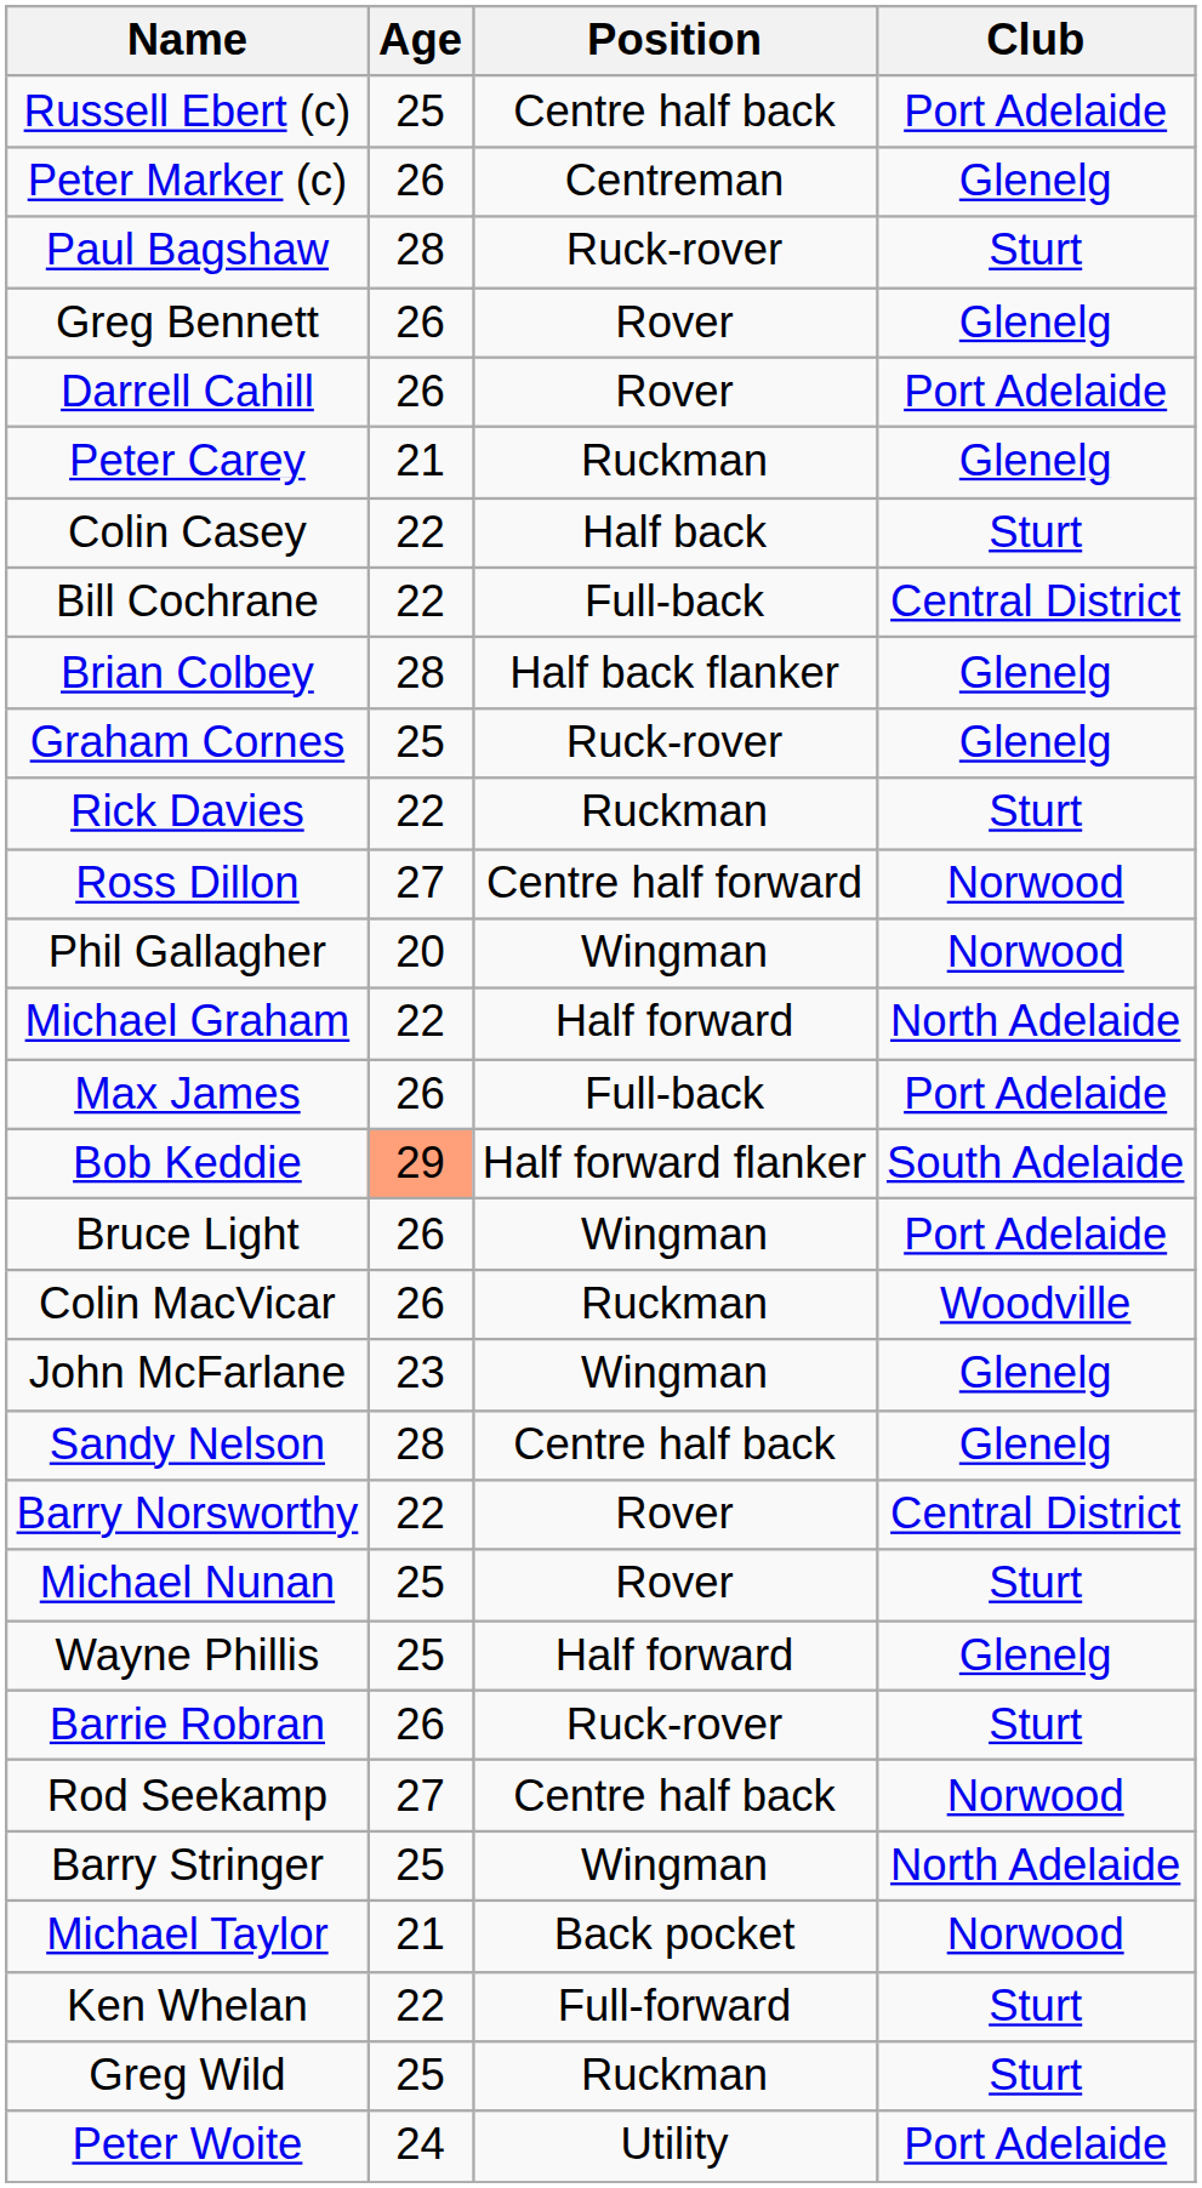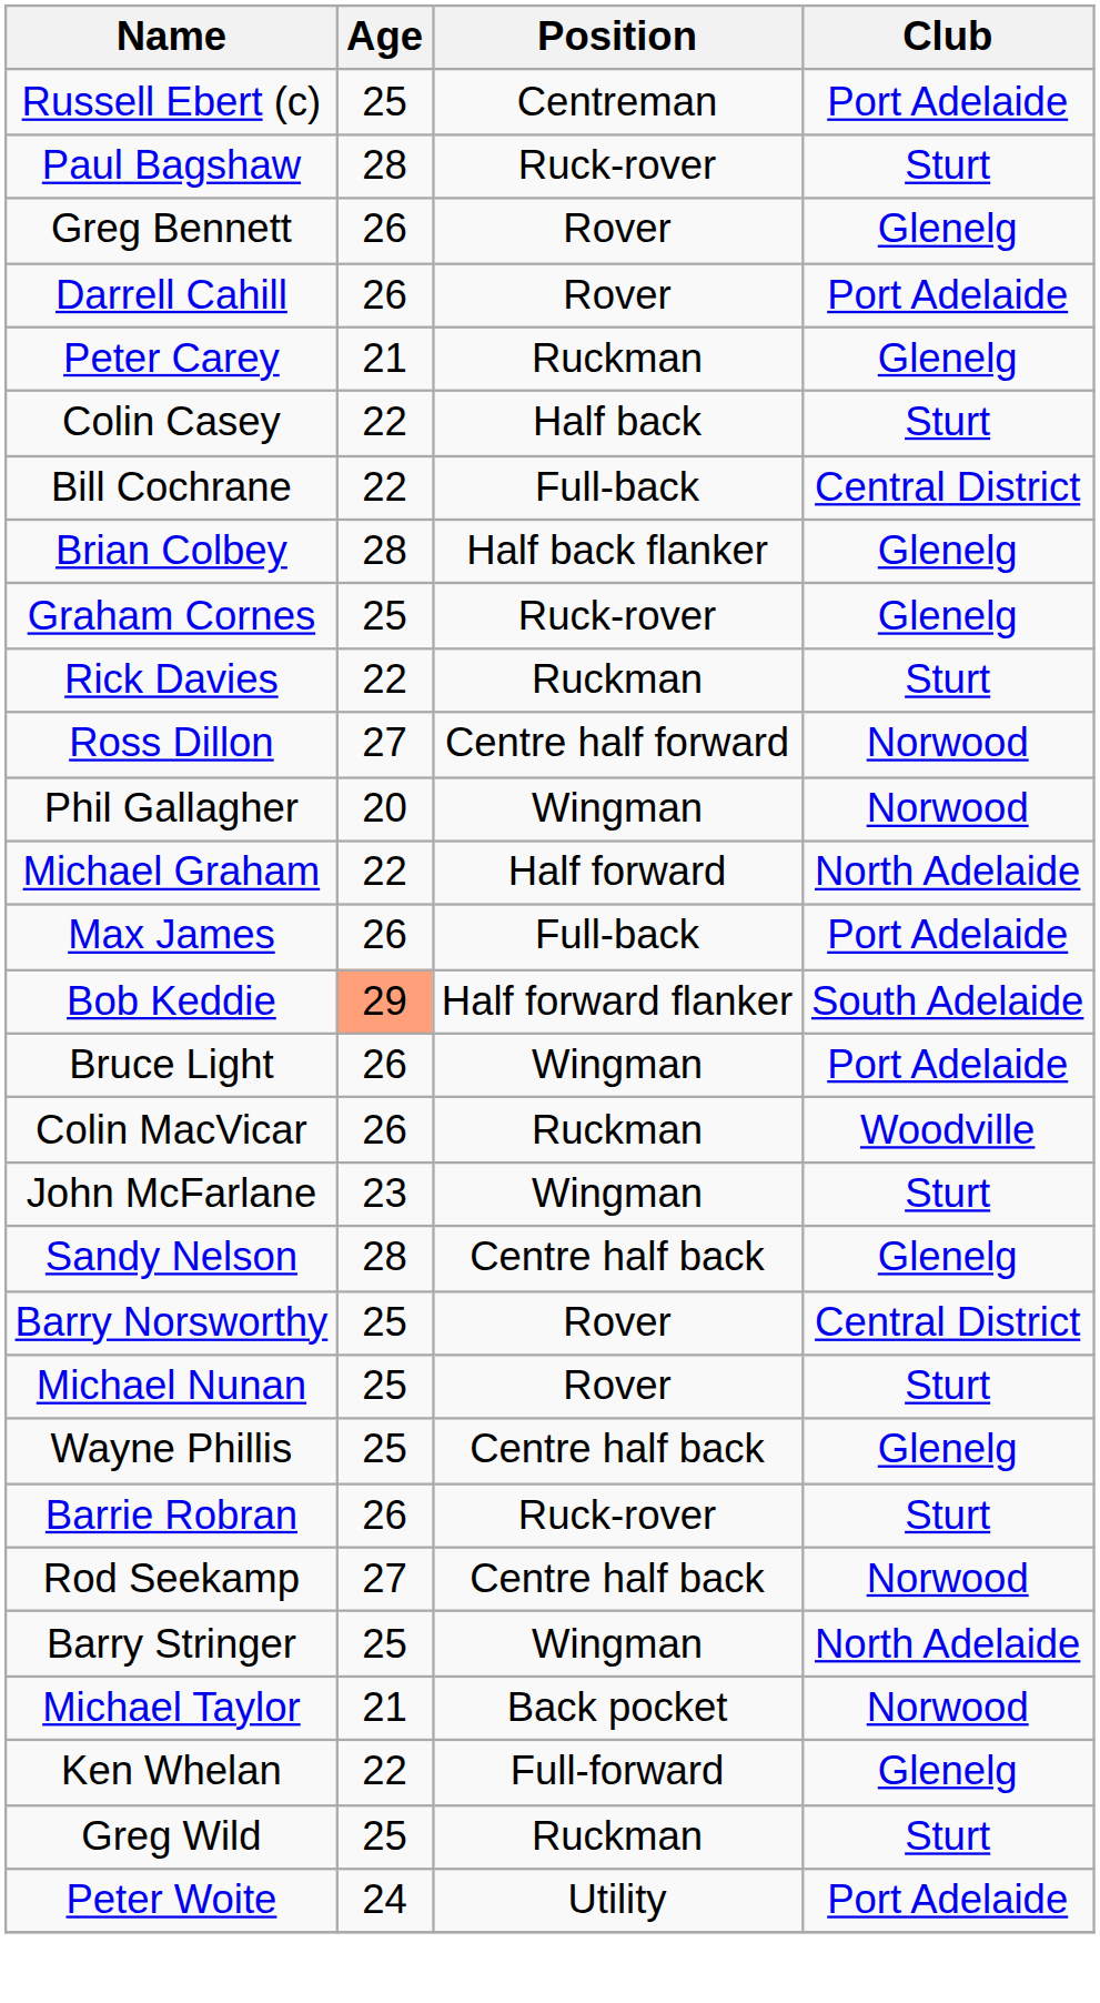 <table class="wikitable sortable" style="text-align:center">
 <tr>
 <th>Name</th>
 <th>Age</th>
 <th>Position</th>
 <th>Club</th>
 </tr>
 <tr>
 <td><a href='#'>Russell Ebert</a> (c)</td>
 <td>25</td>
-<td>Centre half back</td>
+<td>Centreman</td>
 <td><a href='#'>Port Adelaide</a></td>
-</tr>
-<tr>
-<td><a href='#'>Peter Marker</a> (c)</td>
-<td>26</td>
-<td>Centreman</td>
-<td><a href='#'>Glenelg</a></td>
 </tr>
 <tr>
 <td><a href='#'>Paul Bagshaw</a></td>
 <td>28</td>
 <td>Ruck-rover</td>
 <td><a href='#'>Sturt</a></td>
 </tr>
 <tr>
 <td>Greg Bennett</td>
 <td>26</td>
 <td>Rover</td>
 <td><a href='#'>Glenelg</a></td>
 </tr>
 <tr>
 <td><a href='#'>Darrell Cahill</a></td>
 <td>26</td>
 <td>Rover</td>
 <td><a href='#'>Port Adelaide</a></td>
 </tr>
 <tr>
 <td><a href='#'>Peter Carey</a></td>
 <td>21</td>
 <td>Ruckman</td>
 <td><a href='#'>Glenelg</a></td>
 </tr>
 <tr>
 <td>Colin Casey</td>
 <td>22</td>
 <td>Half back</td>
 <td><a href='#'>Sturt</a></td>
 </tr>
 <tr>
 <td>Bill Cochrane</td>
 <td>22</td>
 <td>Full-back</td>
 <td><a href='#'>Central District</a></td>
 </tr>
 <tr>
 <td><a href='#'>Brian Colbey</a></td>
 <td>28</td>
 <td>Half back flanker</td>
 <td><a href='#'>Glenelg</a></td>
 </tr>
 <tr>
 <td><a href='#'>Graham Cornes</a></td>
 <td>25</td>
 <td>Ruck-rover</td>
 <td><a href='#'>Glenelg</a></td>
 </tr>
 <tr>
 <td><a href='#'>Rick Davies</a></td>
 <td>22</td>
 <td>Ruckman</td>
 <td><a href='#'>Sturt</a></td>
 </tr>
 <tr>
 <td><a href='#'>Ross Dillon</a></td>
 <td>27</td>
 <td>Centre half forward</td>
 <td><a href='#'>Norwood</a></td>
 </tr>
 <tr>
 <td>Phil Gallagher</td>
 <td>20</td>
 <td>Wingman</td>
 <td><a href='#'>Norwood</a></td>
 </tr>
 <tr>
 <td><a href='#'>Michael Graham</a></td>
 <td>22</td>
 <td>Half forward</td>
 <td><a href='#'>North Adelaide</a></td>
 </tr>
 <tr>
 <td><a href='#'>Max James</a></td>
 <td>26</td>
 <td>Full-back</td>
 <td><a href='#'>Port Adelaide</a></td>
 </tr>
 <tr>
 <td><a href='#'>Bob Keddie</a></td>
 <td style="background: lightsalmon;">29</td>
 <td>Half forward flanker</td>
 <td><a href='#'>South Adelaide</a></td>
 </tr>
 <tr>
 <td>Bruce Light</td>
 <td>26</td>
 <td>Wingman</td>
 <td><a href='#'>Port Adelaide</a></td>
 </tr>
 <tr>
 <td>Colin MacVicar</td>
 <td>26</td>
 <td>Ruckman</td>
 <td><a href='#'>Woodville</a></td>
 </tr>
 <tr>
 <td>John McFarlane</td>
 <td>23</td>
 <td>Wingman</td>
-<td><a href='#'>Glenelg</a></td>
+<td><a href='#'>Sturt</a></td>
 </tr>
 <tr>
 <td><a href='#'>Sandy Nelson</a></td>
 <td>28</td>
 <td>Centre half back</td>
 <td><a href='#'>Glenelg</a></td>
 </tr>
 <tr>
 <td><a href='#'>Barry Norsworthy</a></td>
-<td>22</td>
+<td>25</td>
 <td>Rover</td>
 <td><a href='#'>Central District</a></td>
 </tr>
 <tr>
 <td><a href='#'>Michael Nunan</a></td>
 <td>25</td>
 <td>Rover</td>
 <td><a href='#'>Sturt</a></td>
 </tr>
 <tr>
 <td>Wayne Phillis</td>
 <td>25</td>
-<td>Half forward</td>
+<td>Centre half back</td>
 <td><a href='#'>Glenelg</a></td>
 </tr>
 <tr>
 <td><a href='#'>Barrie Robran</a></td>
 <td>26</td>
 <td>Ruck-rover</td>
 <td><a href='#'>Sturt</a></td>
 </tr>
 <tr>
 <td>Rod Seekamp</td>
 <td>27</td>
 <td>Centre half back</td>
 <td><a href='#'>Norwood</a></td>
 </tr>
 <tr>
 <td>Barry Stringer</td>
 <td>25</td>
 <td>Wingman</td>
 <td><a href='#'>North Adelaide</a></td>
 </tr>
 <tr>
 <td><a href='#'>Michael Taylor</a></td>
 <td>21</td>
 <td>Back pocket</td>
 <td><a href='#'>Norwood</a></td>
 </tr>
 <tr>
 <td>Ken Whelan</td>
 <td>22</td>
 <td>Full-forward</td>
-<td><a href='#'>Sturt</a></td>
+<td><a href='#'>Glenelg</a></td>
 </tr>
 <tr>
 <td>Greg Wild</td>
 <td>25</td>
 <td>Ruckman</td>
 <td><a href='#'>Sturt</a></td>
 </tr>
 <tr>
 <td><a href='#'>Peter Woite</a></td>
 <td>24</td>
 <td>Utility</td>
 <td><a href='#'>Port Adelaide</a></td>
 </tr>
 <tr>
 </tr>
 </table>
